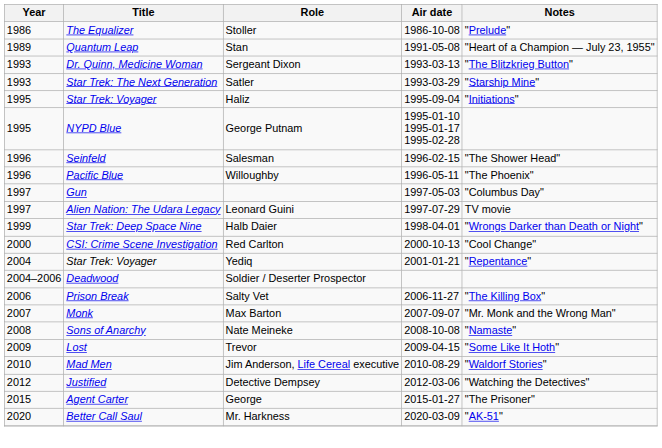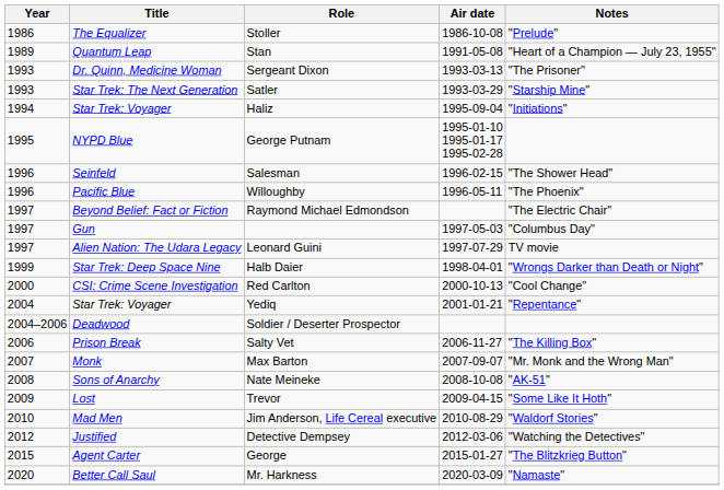 <table class="wikitable sortable">
 <tr>
 <th>Year</th>
 <th>Title</th>
 <th>Role</th>
 <th>Air date</th>
 <th> Notes</th>
 </tr>
 <tr>
 <td>1986</td>
 <td><em><a href='#'>The Equalizer</a></em></td>
 <td>Stoller</td>
 <td>1986-10-08</td>
 <td>"<a href='#'>Prelude</a>" </td>
 </tr>
 <tr>
 <td>1989</td>
 <td><em><a href='#'>Quantum Leap</a></em></td>
 <td>Stan</td>
 <td>1991-05-08</td>
 <td>"Heart of a Champion — July 23, 1955" </td>
 </tr>
 <tr>
 <td>1993</td>
 <td><em><a href='#'>Dr. Quinn, Medicine Woman</a></em></td>
 <td>Sergeant Dixon</td>
 <td>1993-03-13</td>
-<td>"<a href='#'>The Blitzkrieg Button</a>" </td>
+<td>"The Prisoner" </td>
 </tr>
 <tr>
 <td>1993</td>
 <td><em><a href='#'>Star Trek: The Next Generation</a></em></td>
 <td>Satler</td>
 <td>1993-03-29</td>
 <td>"<a href='#'>Starship Mine</a>" </td>
 </tr>
 <tr>
-<td>1995</td>
+<td>1994</td>
 <td><em><a href='#'>Star Trek: Voyager</a></em></td>
 <td>Haliz</td>
 <td>1995-09-04</td>
 <td>"<a href='#'>Initiations</a>" </td>
 </tr>
 <tr>
 <td>1995</td>
 <td><em><a href='#'>NYPD Blue</a></em></td>
 <td>George Putnam</td>
 <td>1995-01-10<br>1995-01-17<br>1995-02-28</td>
 <td></td>
 </tr>
 <tr>
 <td>1996</td>
 <td><em><a href='#'>Seinfeld</a></em></td>
 <td>Salesman</td>
 <td>1996-02-15</td>
 <td>"The Shower Head" </td>
 </tr>
 <tr>
 <td>1996</td>
 <td><em><a href='#'>Pacific Blue</a></em></td>
 <td>Willoughby</td>
 <td>1996-05-11</td>
 <td>"The Phoenix" </td>
+</tr>
+<tr>
+<td>1997</td>
+<td><em><a href='#'>Beyond Belief: Fact or Fiction</a></em></td>
+<td>Raymond Michael Edmondson</td>
+<td></td>
+<td>"The Electric Chair" </td>
 </tr>
 <tr>
 <td>1997</td>
 <td><em><a href='#'>Gun</a></em></td>
 <td></td>
 <td>1997-05-03</td>
 <td>"Columbus Day" </td>
 </tr>
 <tr>
 <td>1997</td>
 <td><em><a href='#'>Alien Nation: The Udara Legacy</a></em></td>
 <td>Leonard Guini</td>
 <td>1997-07-29</td>
 <td>TV movie</td>
 </tr>
 <tr>
 <td>1999</td>
 <td><em><a href='#'>Star Trek: Deep Space Nine</a></em></td>
 <td>Halb Daier</td>
 <td>1998-04-01</td>
 <td>"<a href='#'>Wrongs Darker than Death or Night</a>" </td>
 </tr>
 <tr>
 <td>2000</td>
 <td><em><a href='#'>CSI: Crime Scene Investigation</a></em></td>
 <td>Red Carlton</td>
 <td>2000-10-13</td>
 <td>"Cool Change" </td>
 </tr>
 <tr>
 <td>2004</td>
 <td><em>Star Trek: Voyager</em></td>
 <td>Yediq</td>
 <td>2001-01-21</td>
 <td>"<a href='#'>Repentance</a>" </td>
 </tr>
 <tr>
 <td>2004–2006</td>
 <td><em><a href='#'>Deadwood</a></em></td>
 <td>Soldier / Deserter Prospector</td>
 <td></td>
 <td></td>
 </tr>
 <tr>
 <td>2006</td>
 <td><em><a href='#'>Prison Break</a></em></td>
 <td>Salty Vet</td>
 <td>2006-11-27</td>
 <td>"<a href='#'>The Killing Box</a>" </td>
 </tr>
 <tr>
 <td>2007</td>
 <td><em><a href='#'>Monk</a></em></td>
 <td>Max Barton</td>
 <td>2007-09-07</td>
 <td>"Mr. Monk and the Wrong Man" </td>
 </tr>
 <tr>
 <td>2008</td>
 <td><em><a href='#'>Sons of Anarchy</a></em></td>
 <td>Nate Meineke</td>
 <td>2008-10-08</td>
-<td>"<a href='#'>Namaste</a>" </td>
+<td>"<a href='#'>AK-51</a>" </td>
 </tr>
 <tr>
 <td>2009</td>
 <td><em><a href='#'>Lost</a></em></td>
 <td>Trevor</td>
 <td>2009-04-15</td>
 <td>"<a href='#'>Some Like It Hoth</a>" </td>
 </tr>
 <tr>
 <td>2010</td>
 <td><em><a href='#'>Mad Men</a></em></td>
 <td>Jim Anderson, <a href='#'>Life Cereal</a> executive</td>
 <td>2010-08-29</td>
 <td>"<a href='#'>Waldorf Stories</a>" </td>
 </tr>
 <tr>
 <td>2012</td>
 <td><em><a href='#'>Justified</a></em></td>
 <td>Detective Dempsey</td>
 <td>2012-03-06</td>
 <td>"Watching the Detectives" </td>
 </tr>
 <tr>
 <td>2015</td>
 <td><em><a href='#'>Agent Carter</a></em></td>
 <td>George</td>
 <td>2015-01-27</td>
-<td>"The Prisoner" </td>
+<td>"<a href='#'>The Blitzkrieg Button</a>" </td>
 </tr>
 <tr>
 <td>2020</td>
 <td><em><a href='#'>Better Call Saul</a></em></td>
 <td>Mr. Harkness</td>
 <td>2020-03-09</td>
-<td>"<a href='#'>AK-51</a>" </td>
+<td>"<a href='#'>Namaste</a>" </td>
 </tr>
 <tr>
 </tr>
 </table>
